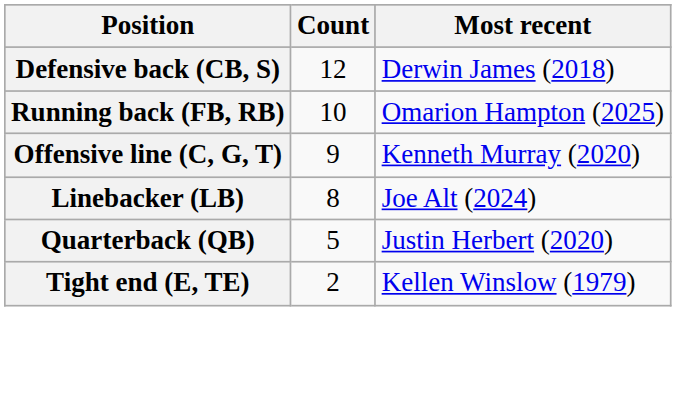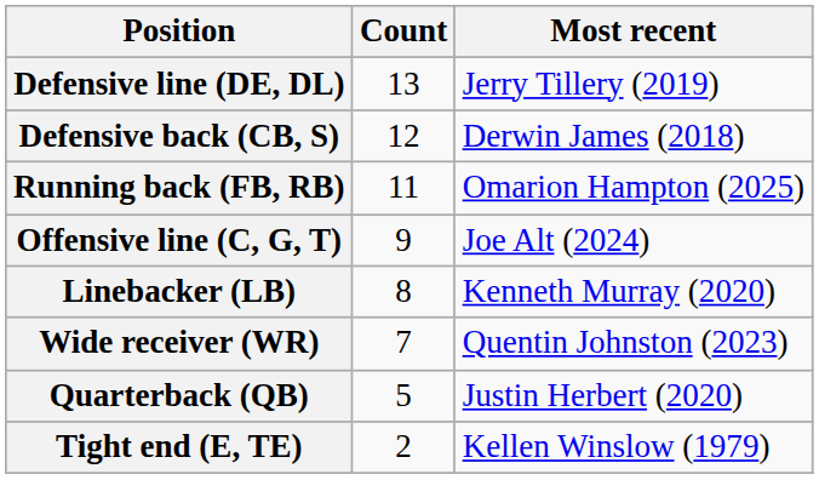 <table class="wikitable sortable">
 <tr>
 <th scope="col">Position</th>
 <th scope="col">Count</th>
 <th scope="col" class="unsortable">Most recent</th>
+</tr>
+<tr>
+<th scope=row>Defensive line (DE, DL)</th>
+<td align="center">13</td>
+<td><a href='#'>Jerry Tillery</a> (<a href='#'>2019</a>)</td>
 </tr>
 <tr>
 <th scope=row>Defensive back (CB, S)</th>
 <td align="center">12</td>
 <td><a href='#'>Derwin James</a> (<a href='#'>2018</a>)</td>
 </tr>
 <tr>
 <th scope=row>Running back (FB, RB)</th>
-<td align="center">10</td>
+<td align="center">11</td>
 <td><a href='#'>Omarion Hampton</a> (<a href='#'>2025</a>)</td>
 </tr>
 <tr>
 <th scope=row>Offensive line (C, G, T)</th>
 <td align="center">9</td>
-<td><a href='#'>Kenneth Murray</a> (<a href='#'>2020</a>)</td>
+<td><a href='#'>Joe Alt</a> (<a href='#'>2024</a>)</td>
 </tr>
 <tr>
 <th scope=row>Linebacker (LB)</th>
 <td align="center">8</td>
-<td><a href='#'>Joe Alt</a> (<a href='#'>2024</a>)</td>
+<td><a href='#'>Kenneth Murray</a> (<a href='#'>2020</a>)</td>
+</tr>
+<tr>
+<th scope=row>Wide receiver (WR)</th>
+<td align="center">7</td>
+<td><a href='#'>Quentin Johnston</a> (<a href='#'>2023</a>)</td>
 </tr>
 <tr>
 <th scope=row>Quarterback (QB)</th>
 <td align="center">5</td>
 <td><a href='#'>Justin Herbert</a> (<a href='#'>2020</a>)</td>
 </tr>
 <tr>
 <th scope=row>Tight end (E, TE)</th>
 <td align="center">2</td>
 <td><a href='#'>Kellen Winslow</a> (<a href='#'>1979</a>)</td>
 </tr>
 </table>
